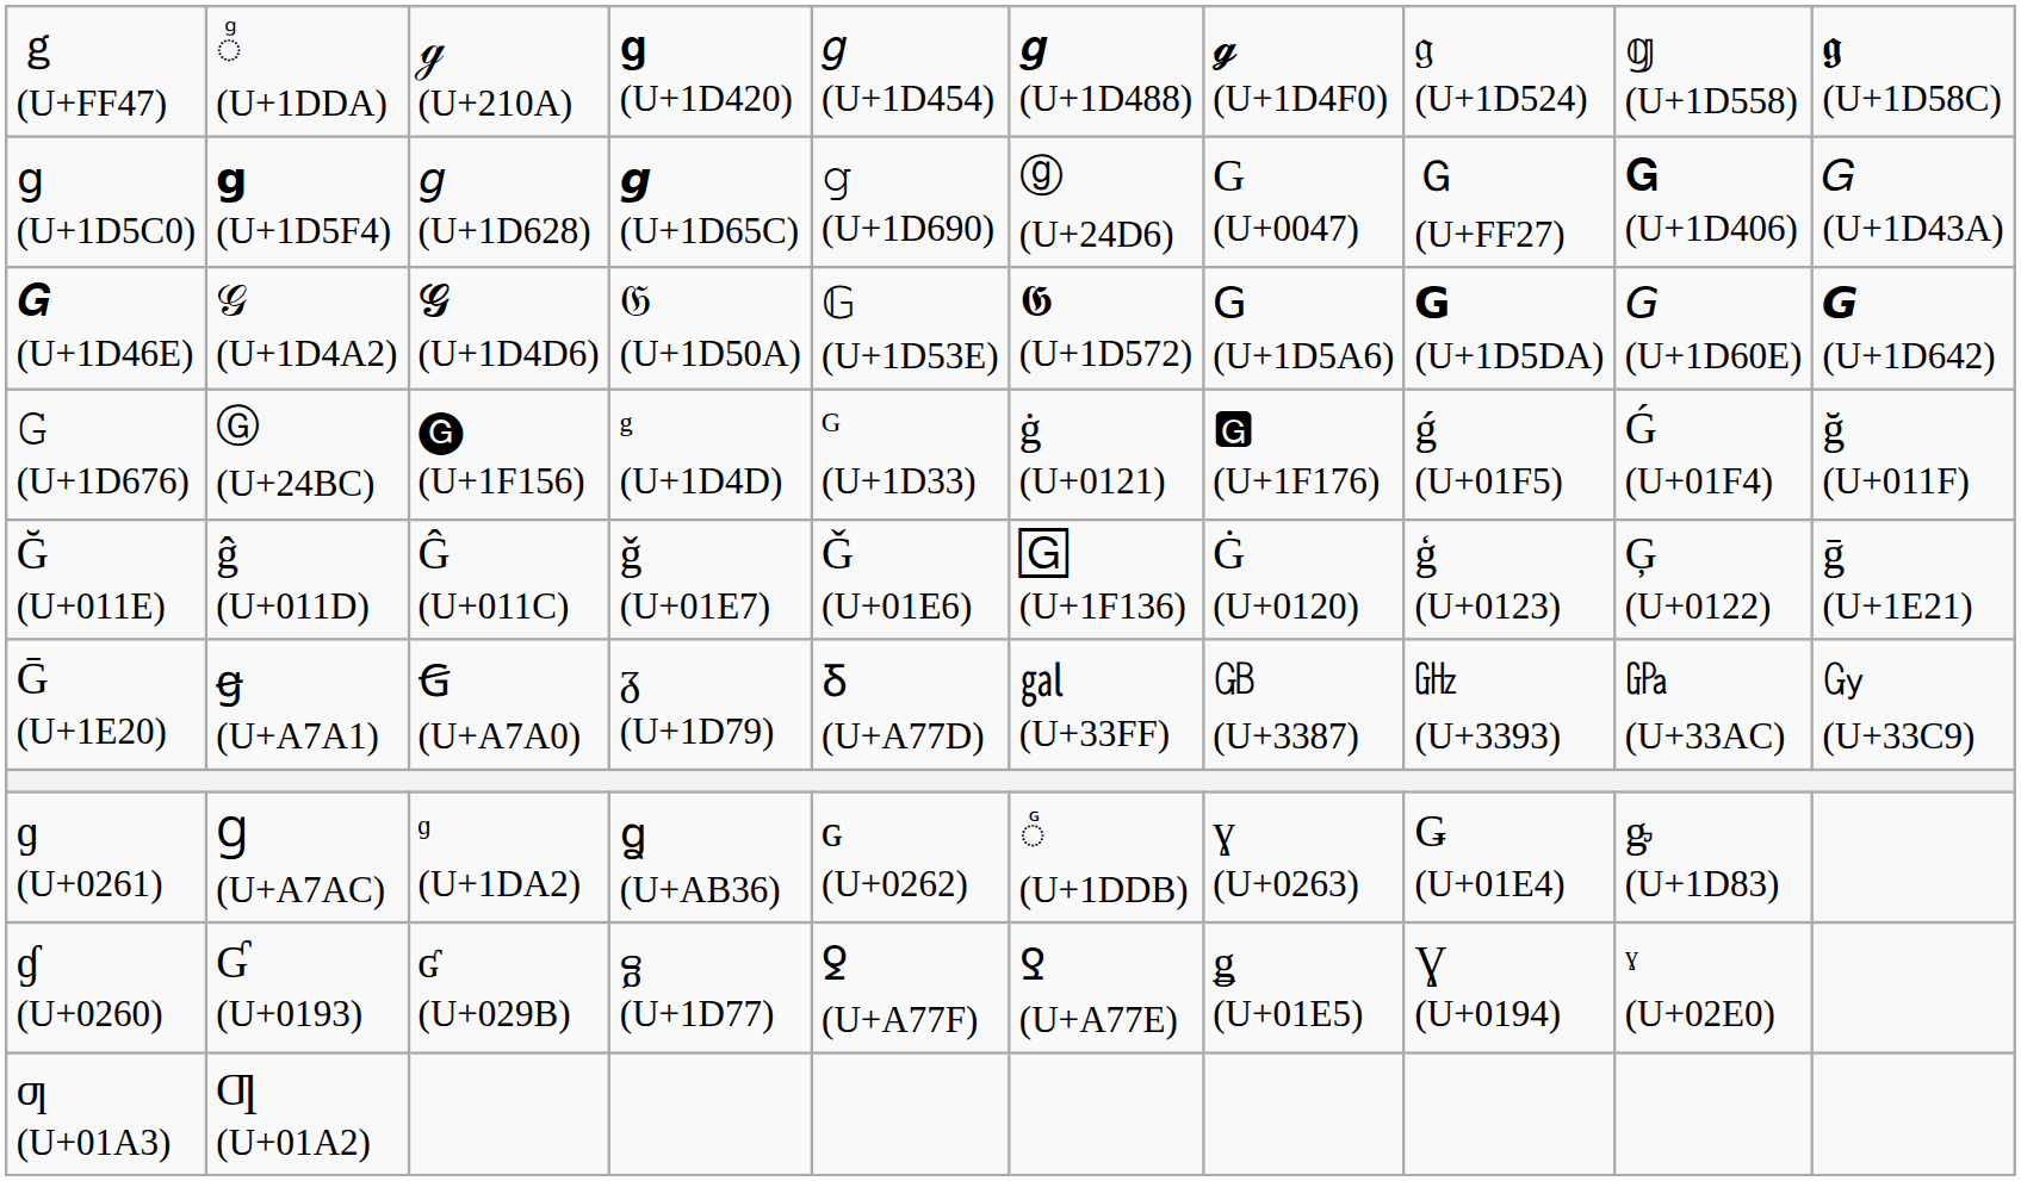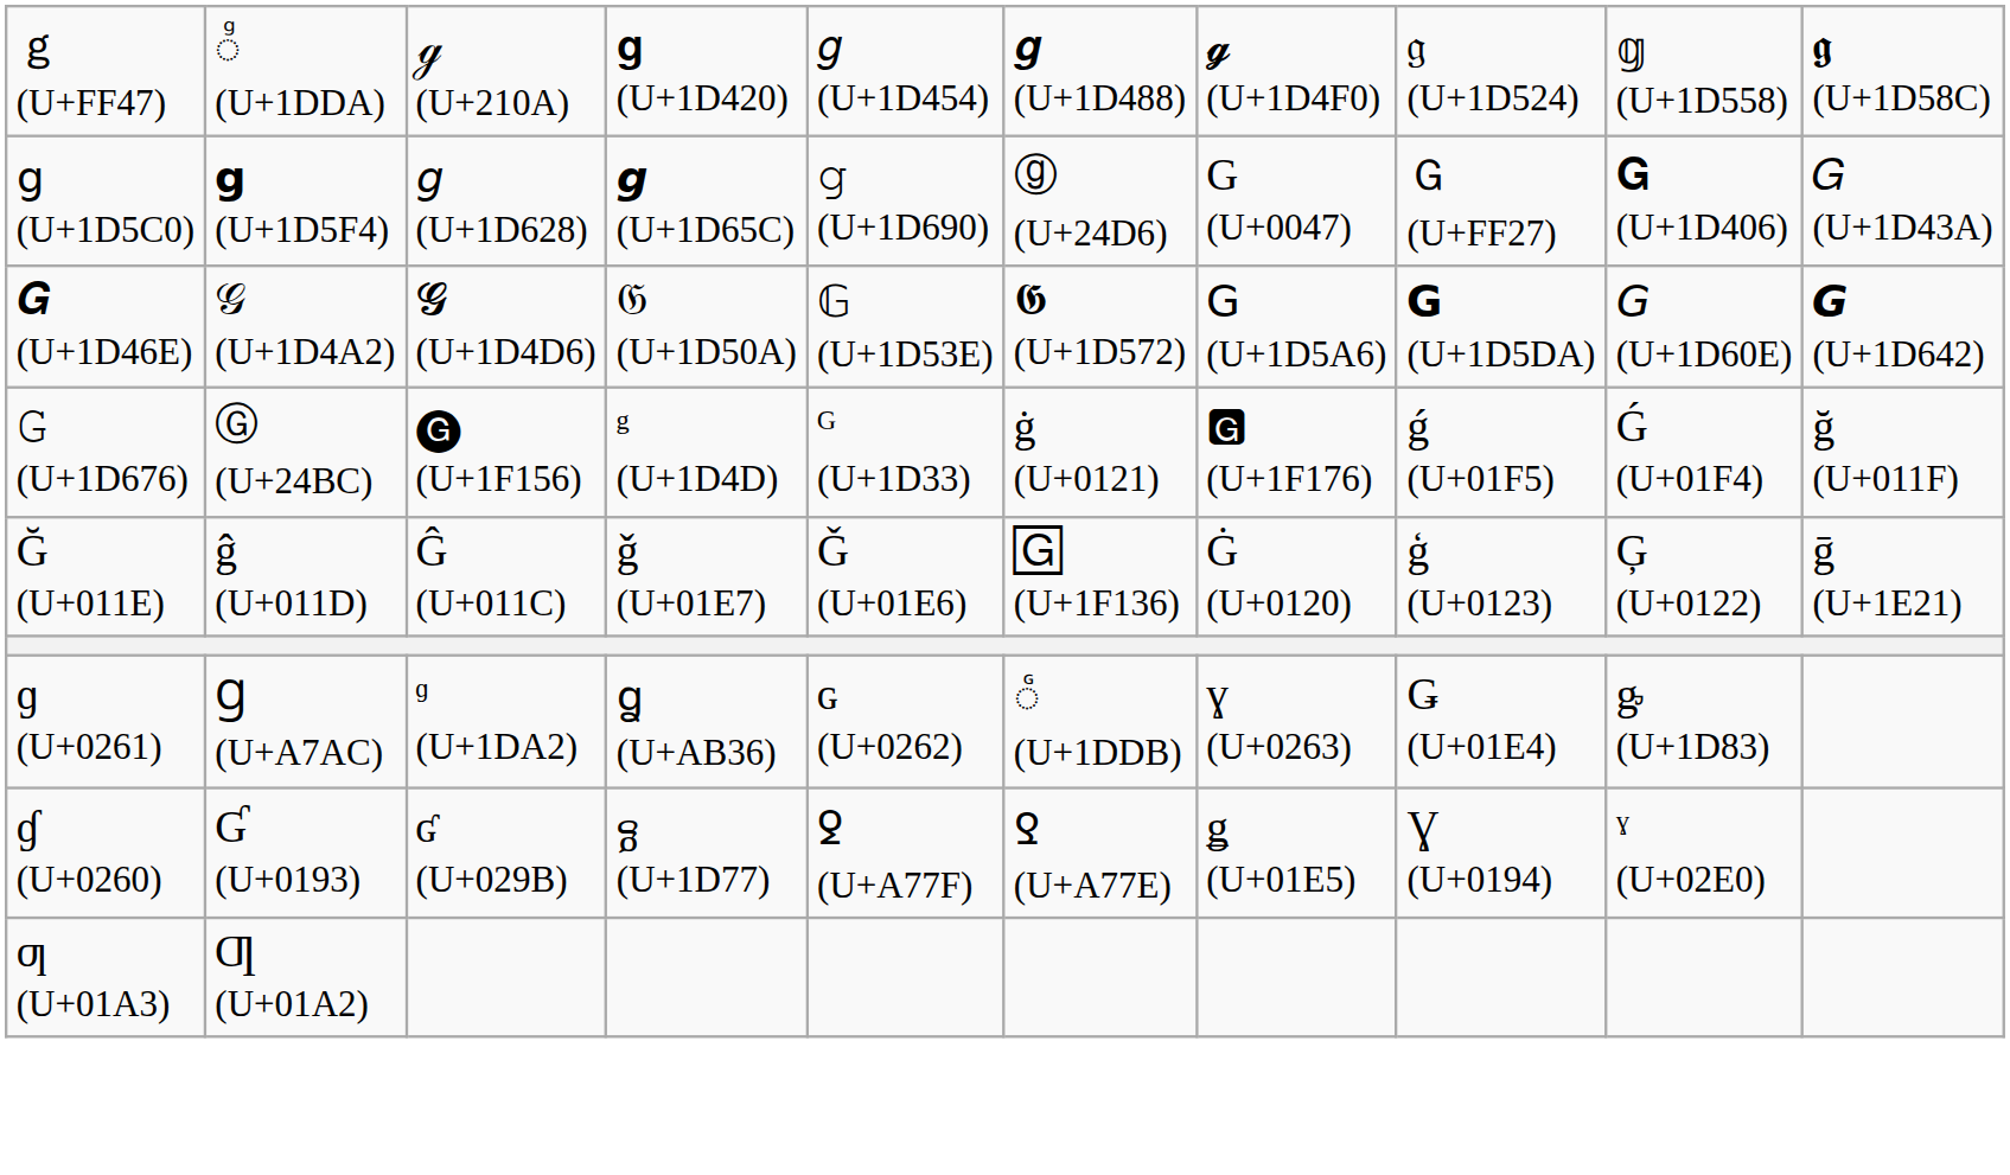 <table class="wikitable">
 <tr>
 <td>ｇ <br><small>(U+FF47)</small></td>
 <td>◌ᷚ <br><small>(U+1DDA)</small></td>
 <td>ℊ <br><small>(U+210A)</small></td>
 <td>𝐠 <br><small>(U+1D420)</small></td>
 <td>𝑔 <br><small>(U+1D454)</small></td>
 <td>𝒈 <br><small>(U+1D488)</small></td>
 <td>𝓰 <br><small>(U+1D4F0)</small></td>
 <td>𝔤 <br><small>(U+1D524)</small></td>
 <td>𝕘 <br><small>(U+1D558)</small></td>
 <td>𝖌 <br><small>(U+1D58C)</small></td>
 </tr>
 <tr>
 <td>𝗀 <br><small>(U+1D5C0)</small></td>
 <td>𝗴 <br><small>(U+1D5F4)</small></td>
 <td>𝘨 <br><small>(U+1D628)</small></td>
 <td>𝙜 <br><small>(U+1D65C)</small></td>
 <td>𝚐 <br><small>(U+1D690)</small></td>
 <td>ⓖ <br><small>(U+24D6)</small></td>
 <td>G <br><small>(U+0047)</small></td>
 <td>Ｇ <br><small>(U+FF27)</small></td>
 <td>𝐆 <br><small>(U+1D406)</small></td>
 <td>𝐺 <br><small>(U+1D43A)</small></td>
 </tr>
 <tr>
 <td>𝑮 <br><small>(U+1D46E)</small></td>
 <td>𝒢 <br><small>(U+1D4A2)</small></td>
 <td>𝓖 <br><small>(U+1D4D6)</small></td>
 <td>𝔊 <br><small>(U+1D50A)</small></td>
 <td>𝔾 <br><small>(U+1D53E)</small></td>
 <td>𝕲 <br><small>(U+1D572)</small></td>
 <td>𝖦 <br><small>(U+1D5A6)</small></td>
 <td>𝗚 <br><small>(U+1D5DA)</small></td>
 <td>𝘎 <br><small>(U+1D60E)</small></td>
 <td>𝙂 <br><small>(U+1D642)</small></td>
 </tr>
 <tr>
 <td>𝙶 <br><small>(U+1D676)</small></td>
 <td>Ⓖ <br><small>(U+24BC)</small></td>
 <td>🅖 <br><small>(U+1F156)</small></td>
 <td>ᵍ <br><small>(U+1D4D)</small></td>
 <td>ᴳ <br><small>(U+1D33)</small></td>
 <td>ġ <br><small>(U+0121)</small></td>
 <td>🅶 <br><small>(U+1F176)</small></td>
 <td>ǵ <br><small>(U+01F5)</small></td>
 <td>Ǵ <br><small>(U+01F4)</small></td>
 <td>ğ <br><small>(U+011F)</small></td>
 </tr>
 <tr>
 <td>Ğ <br><small>(U+011E)</small></td>
 <td>ĝ <br><small>(U+011D)</small></td>
 <td>Ĝ <br><small>(U+011C)</small></td>
 <td>ǧ <br><small>(U+01E7)</small></td>
 <td>Ǧ <br><small>(U+01E6)</small></td>
 <td>🄶 <br><small>(U+1F136)</small></td>
 <td>Ġ <br><small>(U+0120)</small></td>
 <td>ģ <br><small>(U+0123)</small></td>
 <td>Ģ <br><small>(U+0122)</small></td>
 <td>ḡ <br><small>(U+1E21)</small></td>
 </tr>
 <tr>
-<td>Ḡ <br><small>(U+1E20)</small></td>
-<td>ꞡ <br><small>(U+A7A1)</small></td>
-<td>Ꞡ <br><small>(U+A7A0)</small></td>
-<td>ᵹ <br><small>(U+1D79)</small></td>
-<td>Ᵹ <br><small>(U+A77D)</small></td>
-<td>㏿ <br><small>(U+33FF)</small></td>
-<td>㎇ <br><small>(U+3387)</small></td>
-<td>㎓ <br><small>(U+3393)</small></td>
-<td>㎬ <br><small>(U+33AC)</small></td>
-<td>㏉ <br><small>(U+33C9)</small></td>
-</tr>
-<tr>
 <th colspan=10></th>
 </tr>
 <tr>
 <td>ɡ <br><small>(U+0261)</small></td>
 <td>Ɡ <br><small>(U+A7AC)</small></td>
 <td>ᶢ <br><small>(U+1DA2)</small></td>
 <td>ꬶ <br><small>(U+AB36)</small></td>
 <td>ɢ <br><small>(U+0262)</small></td>
 <td>◌ᷛ <br><small>(U+1DDB)</small></td>
 <td>ɣ <br><small>(U+0263)</small></td>
 <td>Ǥ <br><small>(U+01E4)</small></td>
 <td>ᶃ <br><small>(U+1D83)</small></td>
 <td></td>
 </tr>
 <tr>
 <td>ɠ <br><small>(U+0260)</small></td>
 <td>Ɠ <br><small>(U+0193)</small></td>
 <td>ʛ <br><small>(U+029B)</small></td>
 <td>ᵷ <br><small>(U+1D77)</small></td>
 <td>ꝿ <br><small>(U+A77F)</small></td>
 <td>Ꝿ <br><small>(U+A77E)</small></td>
 <td>ǥ <br><small>(U+01E5)</small></td>
 <td>Ɣ <br><small>(U+0194)</small></td>
 <td>ˠ <br><small>(U+02E0)</small></td>
 <td></td>
 </tr>
 <tr>
 <td>ƣ <br><small>(U+01A3)</small></td>
 <td>Ƣ <br><small>(U+01A2)</small></td>
 <td></td>
 <td></td>
 <td></td>
 <td></td>
 <td></td>
 <td></td>
 <td></td>
 <td></td>
 </tr>
 </table>
